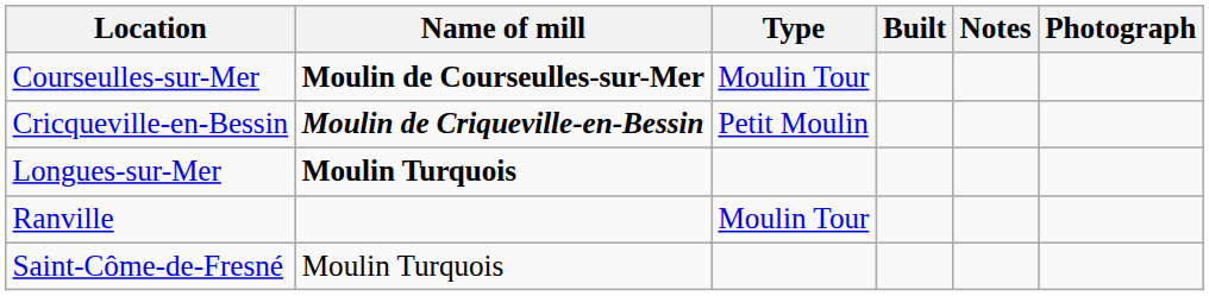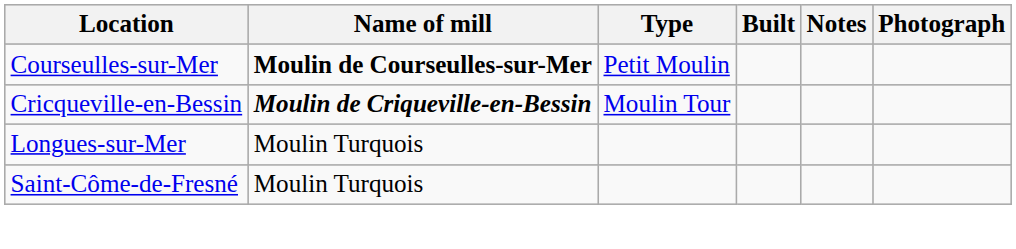 <table class="wikitable">
 <tr>
 <th>Location</th>
 <th>Name of mill</th>
 <th>Type</th>
 <th>Built</th>
 <th>Notes</th>
 <th>Photograph</th>
 </tr>
 <tr>
 <td><a href='#'>Courseulles-sur-Mer</a></td>
 <td><strong>Moulin de Courseulles-sur-Mer</strong></td>
-<td><a href='#'>Moulin Tour</a></td>
+<td><a href='#'>Petit Moulin</a></td>
 <td></td>
 <td> </td>
 <td></td>
 </tr>
 <tr>
 <td><a href='#'>Cricqueville-en-Bessin</a></td>
 <td><strong><em>Moulin de Criqueville-en-Bessin</em></strong></td>
-<td><a href='#'>Petit Moulin</a></td>
+<td><a href='#'>Moulin Tour</a></td>
 <td></td>
 <td> </td>
 <td></td>
 </tr>
 <tr>
 <td><a href='#'>Longues-sur-Mer</a></td>
-<td><strong>Moulin Turquois</strong></td>
+<td>Moulin Turquois</td>
 <td></td>
-<td></td>
-<td></td>
-<td></td>
-</tr>
-<tr>
-<td><a href='#'>Ranville</a></td>
-<td></td>
-<td><a href='#'>Moulin Tour</a></td>
 <td></td>
 <td></td>
 <td></td>
 </tr>
 <tr>
 <td><a href='#'>Saint-Côme-de-Fresné</a></td>
 <td>Moulin Turquois</td>
 <td></td>
 <td></td>
 <td></td>
 <td></td>
 </tr>
 </table>
